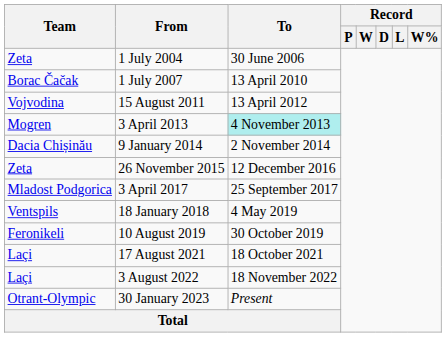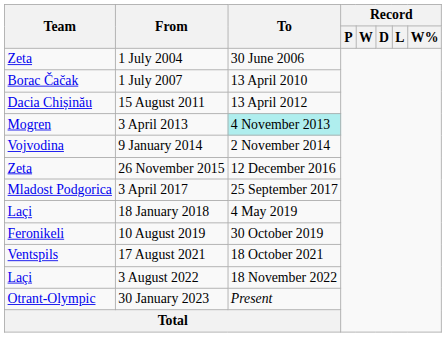 <table class="wikitable" style="text-align:center">
 <tr>
 <th rowspan="2">Team</th>
 <th rowspan="2">From</th>
 <th rowspan="2">To</th>
 <th colspan="8">Record</th>
 </tr>
 <tr>
 <th>P</th>
 <th>W</th>
 <th>D</th>
 <th>L</th>
 <th>W%</th>
 </tr>
 <tr>
 <td align=left><a href='#'>Zeta</a></td>
 <td align=left>1 July 2004</td>
 <td align=left>30 June 2006<br></td>
 </tr>
 <tr>
 <td align=left><a href='#'>Borac Čačak</a></td>
 <td align=left>1 July 2007</td>
 <td align=left>13 April 2010<br></td>
 </tr>
 <tr>
-<td align=left><a href='#'>Vojvodina</a></td>
+<td align=left><a href='#'>Dacia Chișinău</a></td>
 <td align=left>15 August 2011</td>
 <td align=left>13 April 2012<br></td>
 </tr>
 <tr>
 <td align=left><a href='#'>Mogren</a></td>
 <td align=left>3 April 2013</td>
 <td align=left style="background: paleturquoise;">4 November 2013<br></td>
 </tr>
 <tr>
-<td align=left><a href='#'>Dacia Chișinău</a></td>
+<td align=left><a href='#'>Vojvodina</a></td>
 <td align=left>9 January 2014</td>
 <td align=left>2 November 2014<br></td>
 </tr>
 <tr>
 <td align=left><a href='#'>Zeta</a></td>
 <td align=left>26 November 2015</td>
 <td align=left>12 December 2016<br></td>
 </tr>
 <tr>
 <td align=left><a href='#'>Mladost Podgorica</a></td>
 <td align=left>3 April 2017</td>
 <td align=left>25 September 2017<br></td>
 </tr>
 <tr>
-<td align=left><a href='#'>Ventspils</a></td>
+<td align=left><a href='#'>Laçi</a></td>
 <td align=left>18 January 2018</td>
 <td align=left>4 May 2019<br></td>
 </tr>
 <tr>
 <td align=left><a href='#'>Feronikeli</a></td>
 <td align=left>10 August 2019</td>
 <td align=left>30 October 2019<br></td>
 </tr>
 <tr>
-<td align=left><a href='#'>Laçi</a></td>
+<td align=left><a href='#'>Ventspils</a></td>
 <td align=left>17 August 2021</td>
 <td align=left>18 October 2021<br></td>
 </tr>
 <tr>
 <td align=left><a href='#'>Laçi</a></td>
 <td align=left>3 August 2022</td>
 <td align=left>18 November 2022<br></td>
 </tr>
 <tr>
 <td align=left><a href='#'>Otrant-Olympic</a></td>
 <td align=left>30 January 2023</td>
 <td align=left><em>Present</em><br></td>
 </tr>
 <tr>
 <th colspan="3">Total<br></th>
 </tr>
 </table>
